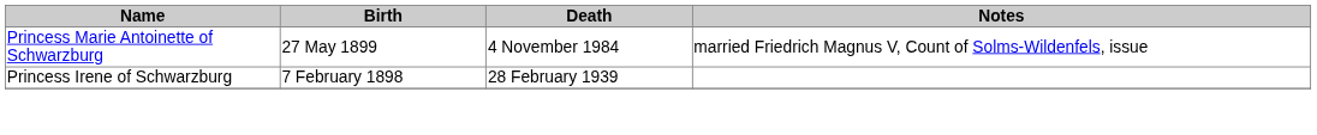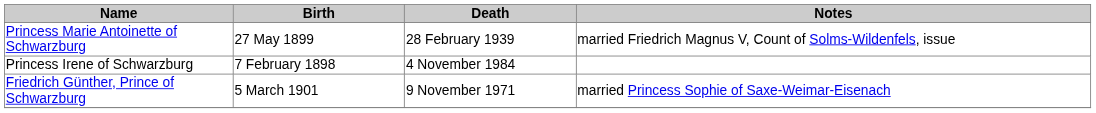 <table border=1 style="border-collapse: collapse;">
 <tr style="background:#ccc;">
 <th style="width:20%;">Name</th>
 <th style="width:15%;">Birth</th>
 <th style="width:15%;">Death</th>
 <th style="width:45%;">Notes</th>
 </tr>
 <tr>
 <td><a href='#'>Princess Marie Antoinette of Schwarzburg</a></td>
 <td>27 May 1899</td>
-<td>4 November 1984</td>
+<td>28 February 1939</td>
 <td>married Friedrich Magnus V, Count of <a href='#'>Solms-Wildenfels</a>, issue</td>
 </tr>
 <tr>
 <td>Princess Irene of Schwarzburg</td>
 <td>7 February 1898</td>
-<td>28 February 1939</td>
+<td>4 November 1984</td>
 <td></td>
+</tr>
+<tr>
+<td><a href='#'>Friedrich Günther, Prince of Schwarzburg</a></td>
+<td>5 March 1901</td>
+<td>9 November 1971</td>
+<td>married <a href='#'>Princess Sophie of Saxe-Weimar-Eisenach</a></td>
 </tr>
 <tr>
 </tr>
 </table>
